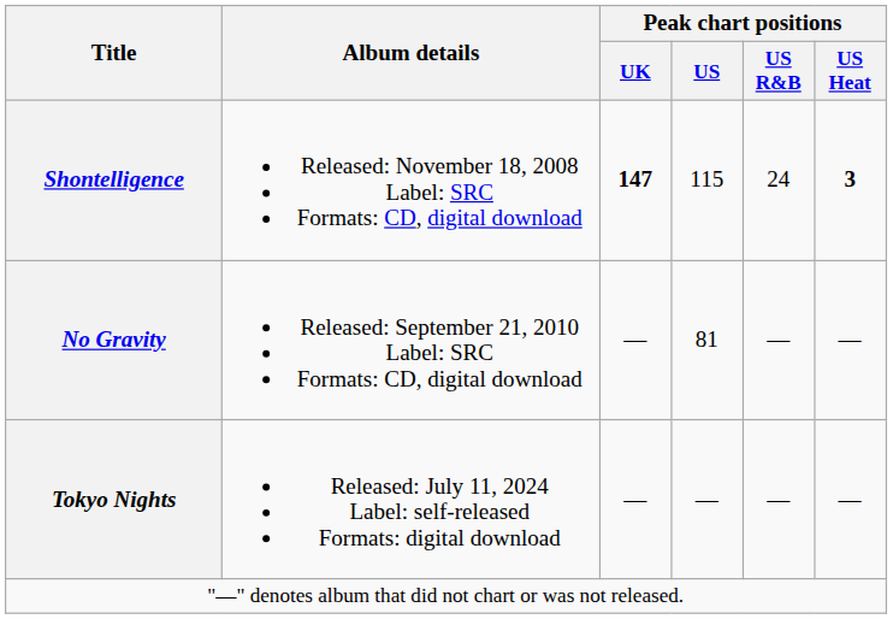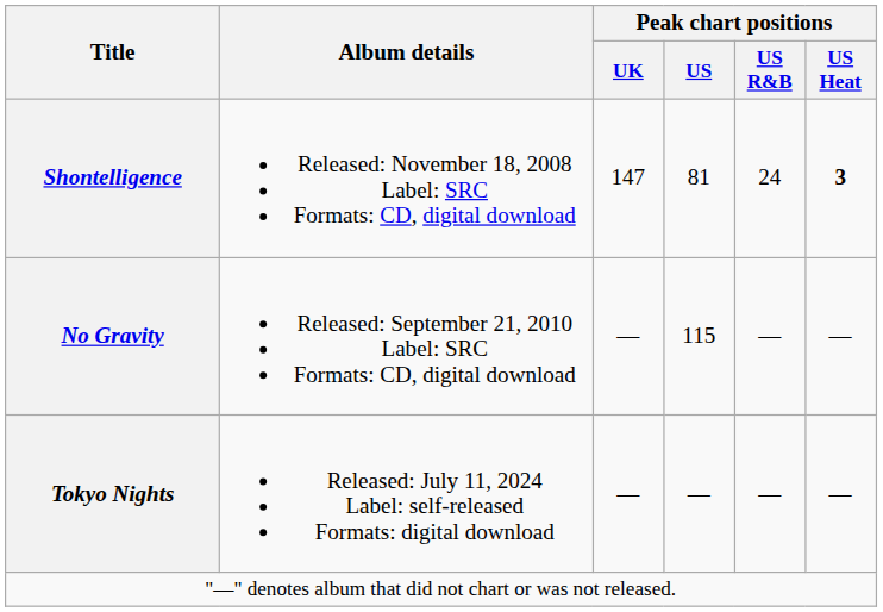 <table class="wikitable plainrowheaders" style="text-align:center;">
 <tr>
 <th scope="col" rowspan="2" style="width:9em;">Title</th>
 <th scope="col" rowspan="2" style="width:16em;">Album details</th>
 <th scope="col" colspan="4">Peak chart positions</th>
 </tr>
 <tr>
 <th scope="col" style="width:3em;font-size:90%;"><a href='#'>UK</a><br></th>
 <th scope="col" style="width:3em;font-size:90%;"><a href='#'>US</a><br></th>
 <th scope="col" style="width:3em;font-size:90%;"><a href='#'>US R&B</a><br></th>
 <th scope="col" style="width:3em;font-size:90%;"><a href='#'>US Heat</a><br></th>
 </tr>
 <tr>
 <th scope="row"><em><a href='#'>Shontelligence</a></em></th>
 <td><br><ul><li>Released: November 18, 2008</li><li>Label: <a href='#'>SRC</a></li><li>Formats: <a href='#'>CD</a>, <a href='#'>digital download</a></li></ul></td>
-<td><strong>147</strong></td>
-<td>115</td>
+<td>147</td>
+<td>81</td>
 <td>24</td>
 <td><strong>3</strong></td>
 </tr>
 <tr>
 <th scope="row"><em><a href='#'>No Gravity</a></em></th>
 <td><br><ul><li>Released: September 21, 2010</li><li>Label: SRC</li><li>Formats: CD, digital download</li></ul></td>
 <td>—</td>
-<td>81</td>
+<td>115</td>
 <td>—</td>
 <td>—</td>
 </tr>
 <tr>
 <th scope="row"><em>Tokyo Nights</em></th>
 <td><br><ul><li>Released: July 11, 2024</li><li>Label: self-released</li><li>Formats: digital download</li></ul></td>
 <td>—</td>
 <td>—</td>
 <td>—</td>
 <td>—</td>
 </tr>
 <tr>
 <td colspan="10" style="font-size:90%">"—"  denotes album that did not chart or was not released.</td>
 </tr>
 </table>
